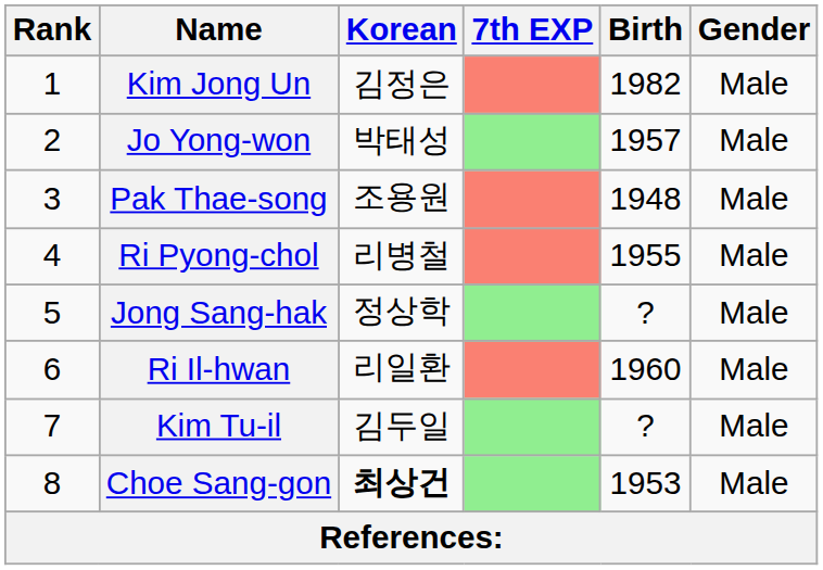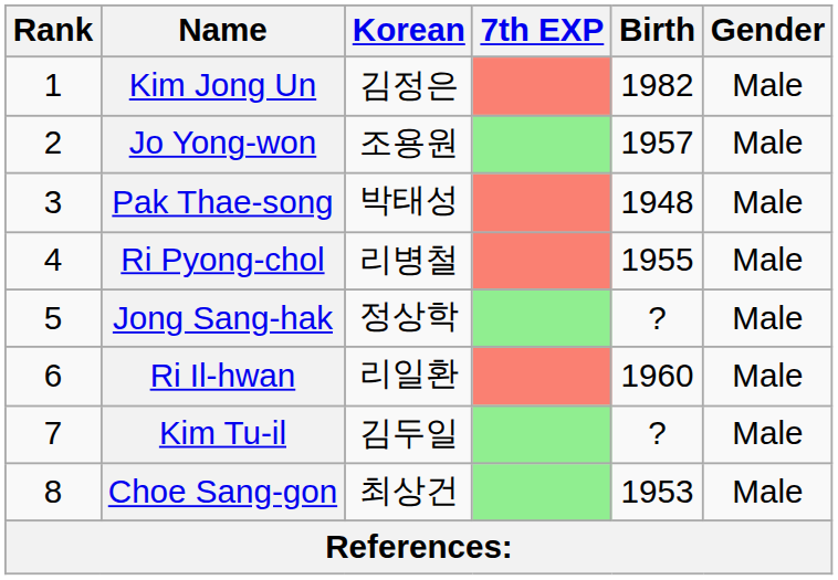 <table class="wikitable sortable" style=text-align:center>
 <tr>
 <th scope="col">Rank</th>
 <th scope="col">Name</th>
 <th scope="col" class="unsortable"><a href='#'>Korean</a></th>
 <th scope="col"><a href='#'>7th EXP</a></th>
 <th scope="col">Birth</th>
 <th scope="col">Gender</th>
 </tr>
 <tr>
 <td>1</td>
 <th scope="row" style="font-weight:normal;"><a href='#'>Kim Jong Un</a></th>
 <td>김정은</td>
 <td bgcolor = Salmon></td>
 <td>1982</td>
 <td>Male</td>
 </tr>
 <tr>
 <td>2</td>
 <th scope="row" style="font-weight:normal;"><a href='#'>Jo Yong-won</a></th>
-<td>박태성</td>
+<td>조용원</td>
 <td bgcolor = LightGreen></td>
 <td>1957</td>
 <td>Male</td>
 </tr>
 <tr>
 <td>3</td>
 <th scope="row" style="font-weight:normal;"><a href='#'>Pak Thae-song</a></th>
-<td>조용원</td>
+<td>박태성</td>
 <td bgcolor = Salmon></td>
 <td>1948</td>
 <td>Male</td>
 </tr>
 <tr>
 <td>4</td>
 <th scope="row" style="font-weight:normal;"><a href='#'>Ri Pyong-chol</a></th>
 <td>리병철</td>
 <td bgcolor = Salmon></td>
 <td>1955</td>
 <td>Male</td>
 </tr>
 <tr>
 <td>5</td>
 <th scope="row" style="font-weight:normal;"><a href='#'>Jong Sang-hak</a></th>
 <td>정상학</td>
 <td bgcolor = LightGreen></td>
 <td>?</td>
 <td>Male</td>
 </tr>
 <tr>
 <td>6</td>
 <th scope="row" style="font-weight:normal;"><a href='#'>Ri Il-hwan</a></th>
 <td>리일환</td>
 <td bgcolor = Salmon></td>
 <td>1960</td>
 <td>Male</td>
 </tr>
 <tr>
 <td>7</td>
 <th scope="row" style="font-weight:normal;"><a href='#'>Kim Tu-il</a></th>
 <td>김두일</td>
 <td bgcolor = LightGreen></td>
 <td>?</td>
 <td>Male</td>
 </tr>
 <tr>
 <td>8</td>
 <th scope="row" style="font-weight:normal;"><a href='#'>Choe Sang-gon</a></th>
-<td><strong>최상건</strong></td>
+<td>최상건</td>
 <td bgcolor = LightGreen></td>
 <td>1953</td>
 <td>Male</td>
 </tr>
 <tr>
 <th colspan = "7" align = left><strong>References:</strong><br></th>
 </tr>
 </table>
